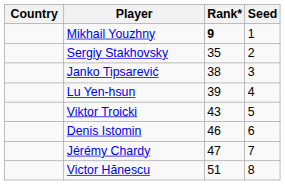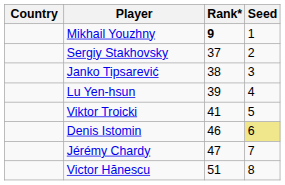 <table class="sortable wikitable">
 <tr>
 <th width="70">Country</th>
 <th width="175">Player</th>
 <th>Rank*</th>
 <th>Seed</th>
 </tr>
 <tr>
 <td></td>
 <td><a href='#'>Mikhail Youzhny</a></td>
 <td><strong>9</strong></td>
 <td>1</td>
 </tr>
 <tr>
 <td></td>
 <td><a href='#'>Sergiy Stakhovsky</a></td>
-<td>35</td>
+<td>37</td>
 <td>2</td>
 </tr>
 <tr>
 <td></td>
 <td><a href='#'>Janko Tipsarević</a></td>
 <td>38</td>
 <td>3</td>
 </tr>
 <tr>
 <td></td>
 <td><a href='#'>Lu Yen-hsun</a></td>
 <td>39</td>
 <td>4</td>
 </tr>
 <tr>
 <td></td>
 <td><a href='#'>Viktor Troicki</a></td>
-<td>43</td>
+<td>41</td>
 <td>5</td>
 </tr>
 <tr>
 <td></td>
 <td><a href='#'>Denis Istomin</a></td>
 <td>46</td>
-<td>6</td>
+<td style="background: khaki;">6</td>
 </tr>
 <tr>
 <td></td>
 <td><a href='#'>Jérémy Chardy</a></td>
 <td>47</td>
 <td>7</td>
 </tr>
 <tr>
 <td></td>
 <td><a href='#'>Victor Hănescu</a></td>
 <td>51</td>
 <td>8</td>
 </tr>
 </table>
